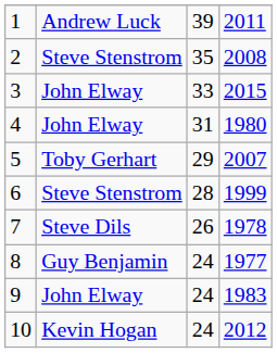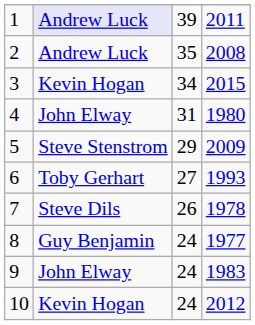 <table class="wikitable">
 <tr>
 </tr>
 <tr>
 <td>1</td>
-<td><a href='#'>Andrew Luck</a></td>
+<td style="background: lavender;"><a href='#'>Andrew Luck</a></td>
 <td><abbr>39</abbr></td>
 <td><a href='#'>2011</a></td>
 </tr>
 <tr>
 <td>2</td>
-<td><a href='#'>Steve Stenstrom</a></td>
+<td><a href='#'>Andrew Luck</a></td>
 <td><abbr>35</abbr></td>
 <td><a href='#'>2008</a></td>
 </tr>
 <tr>
 <td>3</td>
-<td><a href='#'>John Elway</a></td>
-<td><abbr>33</abbr></td>
+<td><a href='#'>Kevin Hogan</a></td>
+<td><abbr>34</abbr></td>
 <td><a href='#'>2015</a></td>
 </tr>
 <tr>
 <td>4</td>
 <td><a href='#'>John Elway</a></td>
 <td><abbr>31</abbr></td>
 <td><a href='#'>1980</a></td>
 </tr>
 <tr>
 <td>5</td>
-<td><a href='#'>Toby Gerhart</a></td>
+<td><a href='#'>Steve Stenstrom</a></td>
 <td><abbr>29</abbr></td>
-<td><a href='#'>2007</a></td>
+<td><a href='#'>2009</a></td>
 </tr>
 <tr>
 <td>6</td>
-<td><a href='#'>Steve Stenstrom</a></td>
-<td><abbr>28</abbr></td>
-<td><a href='#'>1999</a></td>
+<td><a href='#'>Toby Gerhart</a></td>
+<td><abbr>27</abbr></td>
+<td><a href='#'>1993</a></td>
 </tr>
 <tr>
 <td>7</td>
 <td><a href='#'>Steve Dils</a></td>
 <td><abbr>26</abbr></td>
 <td><a href='#'>1978</a></td>
 </tr>
 <tr>
 <td>8</td>
 <td><a href='#'>Guy Benjamin</a></td>
 <td><abbr>24</abbr></td>
 <td><a href='#'>1977</a></td>
 </tr>
 <tr>
 <td>9</td>
 <td><a href='#'>John Elway</a></td>
 <td><abbr>24</abbr></td>
 <td><a href='#'>1983</a></td>
 </tr>
 <tr>
 <td>10</td>
 <td><a href='#'>Kevin Hogan</a></td>
 <td><abbr>24</abbr></td>
 <td><a href='#'>2012</a></td>
 </tr>
 </table>
